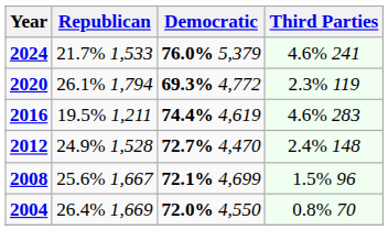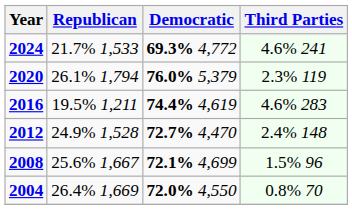 <table class="wikitable" style="float:right; font-size:95%;">
 <tr>
 <th>Year</th>
 <th><a href='#'>Republican</a></th>
 <th><a href='#'>Democratic</a></th>
 <th><a href='#'>Third Parties</a></th>
 </tr>
 <tr>
 <td style="text-align:center;" ><strong><a href='#'>2024</a></strong></td>
 <td style="text-align:center;" >21.7% <em>1,533</em></td>
-<td style="text-align:center;" ><strong>76.0%</strong>  <em>5,379</em></td>
+<td style="text-align:center;" ><strong>69.3%</strong>  <em>4,772</em></td>
 <td style="text-align:center; background:honeyDew;">4.6% <em>241</em></td>
 </tr>
 <tr>
 <td style="text-align:center;" ><strong><a href='#'>2020</a></strong></td>
 <td style="text-align:center;" >26.1% <em>1,794</em></td>
-<td style="text-align:center;" ><strong>69.3%</strong>  <em>4,772</em></td>
+<td style="text-align:center;" ><strong>76.0%</strong>  <em>5,379</em></td>
 <td style="text-align:center; background:honeyDew;">2.3% <em>119</em></td>
 </tr>
 <tr>
 <td style="text-align:center;" ><strong><a href='#'>2016</a></strong></td>
 <td style="text-align:center;" >19.5% <em>1,211</em></td>
 <td style="text-align:center;" ><strong>74.4%</strong> <em>4,619</em></td>
 <td style="text-align:center; background:honeyDew;">4.6% <em>283</em></td>
 </tr>
 <tr>
 <td style="text-align:center;" ><strong><a href='#'>2012</a></strong></td>
 <td style="text-align:center;" >24.9% <em>1,528</em></td>
 <td style="text-align:center;" ><strong>72.7%</strong>  <em>4,470</em></td>
 <td style="text-align:center; background:honeyDew;">2.4% <em>148</em></td>
 </tr>
 <tr>
 <td style="text-align:center;" ><strong><a href='#'>2008</a></strong></td>
 <td style="text-align:center;" >25.6% <em>1,667</em></td>
 <td style="text-align:center;" ><strong>72.1%</strong>  <em>4,699</em></td>
 <td style="text-align:center; background:honeyDew;">1.5% <em>96</em></td>
 </tr>
 <tr>
 <td style="text-align:center;" ><strong><a href='#'>2004</a></strong></td>
 <td style="text-align:center;" >26.4% <em>1,669</em></td>
 <td style="text-align:center;" ><strong>72.0%</strong>   <em>4,550</em></td>
 <td style="text-align:center; background:honeyDew;">0.8% <em>70</em></td>
 </tr>
 <tr>
 </tr>
 </table>
